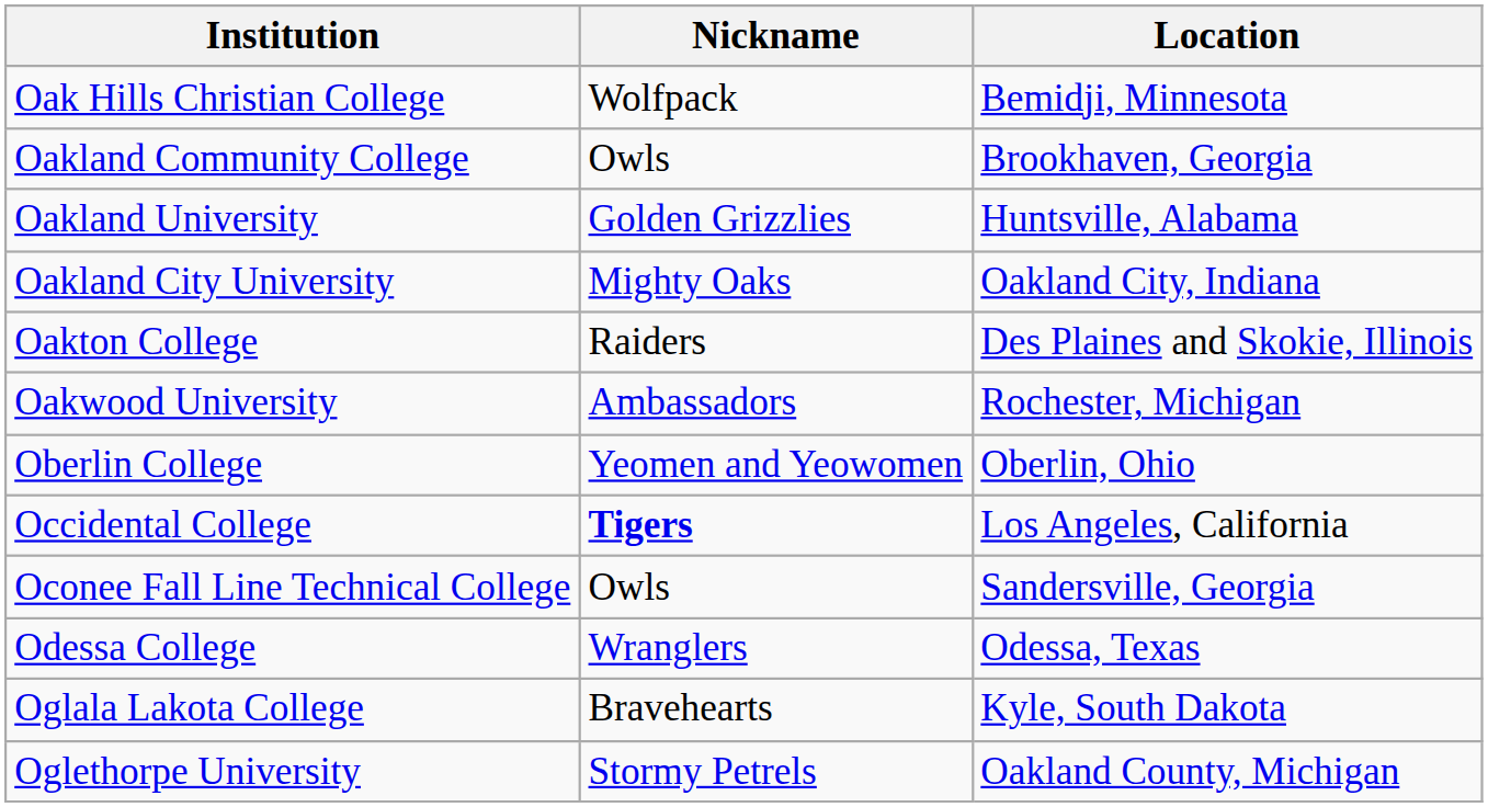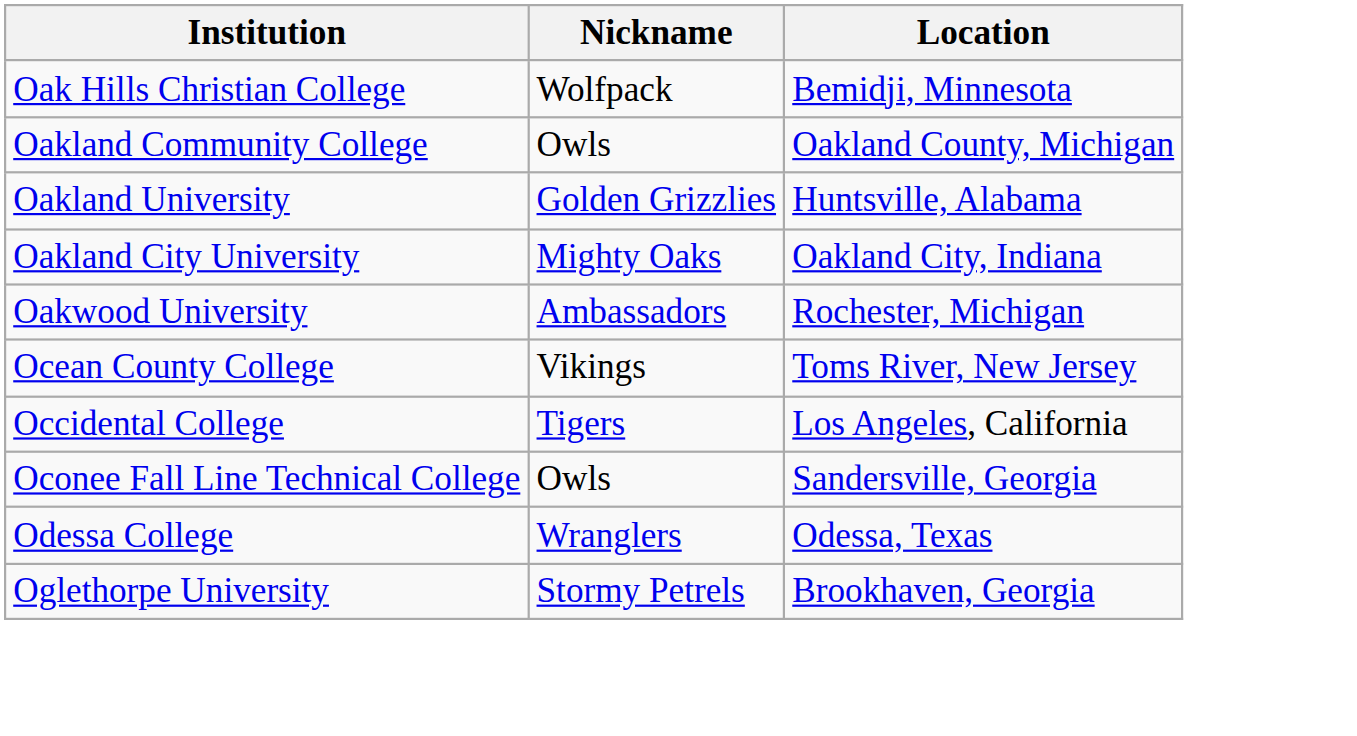 <table class="wikitable">
 <tr>
 <th>Institution</th>
 <th>Nickname</th>
 <th>Location</th>
 </tr>
 <tr>
 <td><a href='#'>Oak Hills Christian College</a></td>
 <td>Wolfpack</td>
 <td><a href='#'>Bemidji, Minnesota</a></td>
 </tr>
 <tr>
 <td><a href='#'>Oakland Community College</a></td>
 <td>Owls</td>
-<td><a href='#'>Brookhaven, Georgia</a></td>
+<td><a href='#'>Oakland County, Michigan</a></td>
 </tr>
 <tr>
 <td><a href='#'>Oakland University</a></td>
 <td><a href='#'>Golden Grizzlies</a></td>
 <td><a href='#'>Huntsville, Alabama</a></td>
 </tr>
 <tr>
 <td><a href='#'>Oakland City University</a></td>
 <td><a href='#'>Mighty Oaks</a></td>
 <td><a href='#'>Oakland City, Indiana</a></td>
 </tr>
 <tr>
-<td><a href='#'>Oakton College</a></td>
-<td>Raiders</td>
-<td><a href='#'>Des Plaines</a> and <a href='#'>Skokie, Illinois</a></td>
-</tr>
-<tr>
 <td><a href='#'>Oakwood University</a></td>
 <td><a href='#'>Ambassadors</a></td>
 <td><a href='#'>Rochester, Michigan</a></td>
 </tr>
 <tr>
-<td><a href='#'>Oberlin College</a></td>
-<td><a href='#'>Yeomen and Yeowomen</a></td>
-<td><a href='#'>Oberlin, Ohio</a></td>
+<td><a href='#'>Ocean County College</a></td>
+<td>Vikings</td>
+<td><a href='#'>Toms River, New Jersey</a></td>
 </tr>
 <tr>
 <td><a href='#'>Occidental College</a></td>
-<td><strong><a href='#'>Tigers</a></strong></td>
+<td><a href='#'>Tigers</a></td>
 <td><a href='#'>Los Angeles</a>, California</td>
 </tr>
 <tr>
 <td><a href='#'>Oconee Fall Line Technical College</a></td>
 <td>Owls</td>
 <td><a href='#'>Sandersville, Georgia</a></td>
 </tr>
 <tr>
 <td><a href='#'>Odessa College</a></td>
 <td><a href='#'>Wranglers</a></td>
 <td><a href='#'>Odessa, Texas</a></td>
 </tr>
 <tr>
-<td><a href='#'>Oglala Lakota College</a></td>
-<td>Bravehearts</td>
-<td><a href='#'>Kyle, South Dakota</a></td>
-</tr>
-<tr>
 <td><a href='#'>Oglethorpe University</a></td>
 <td><a href='#'>Stormy Petrels</a></td>
-<td><a href='#'>Oakland County, Michigan</a></td>
+<td><a href='#'>Brookhaven, Georgia</a></td>
 </tr>
 </table>
